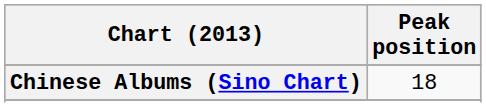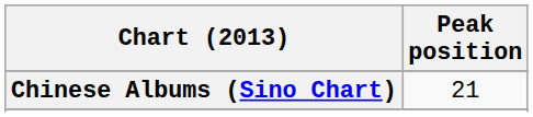 <table class="wikitable sortable plainrowheaders" style="text-align:center">
 <tr>
 <th scope="col">Chart (2013)</th>
 <th scope="col">Peak<br>position</th>
 </tr>
 <tr>
 </tr>
 <tr>
 </tr>
 <tr>
 </tr>
 <tr>
 </tr>
 <tr>
 <th scope="row">Chinese Albums (<a href='#'>Sino Chart</a>)</th>
-<td align="center">18</td>
+<td align="center">21</td>
 </tr>
 <tr>
 </tr>
 <tr>
 </tr>
 <tr>
 </tr>
 <tr>
 </tr>
 <tr>
 </tr>
 <tr>
 </tr>
 <tr>
 </tr>
 <tr>
 </tr>
 <tr>
 </tr>
 </table>
